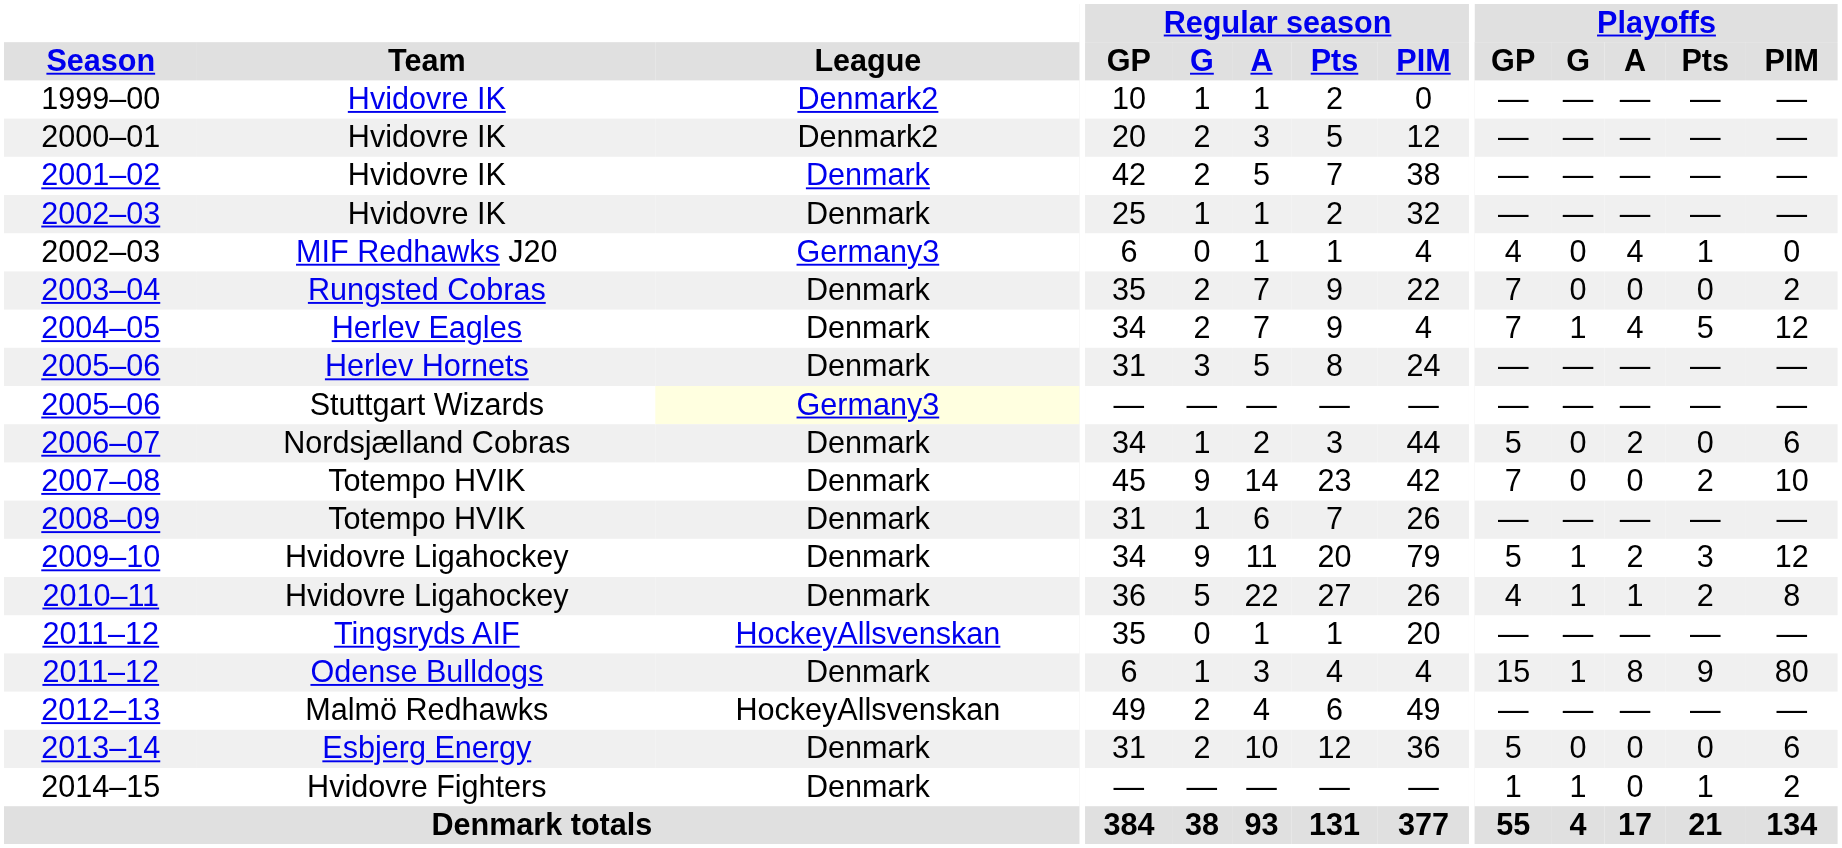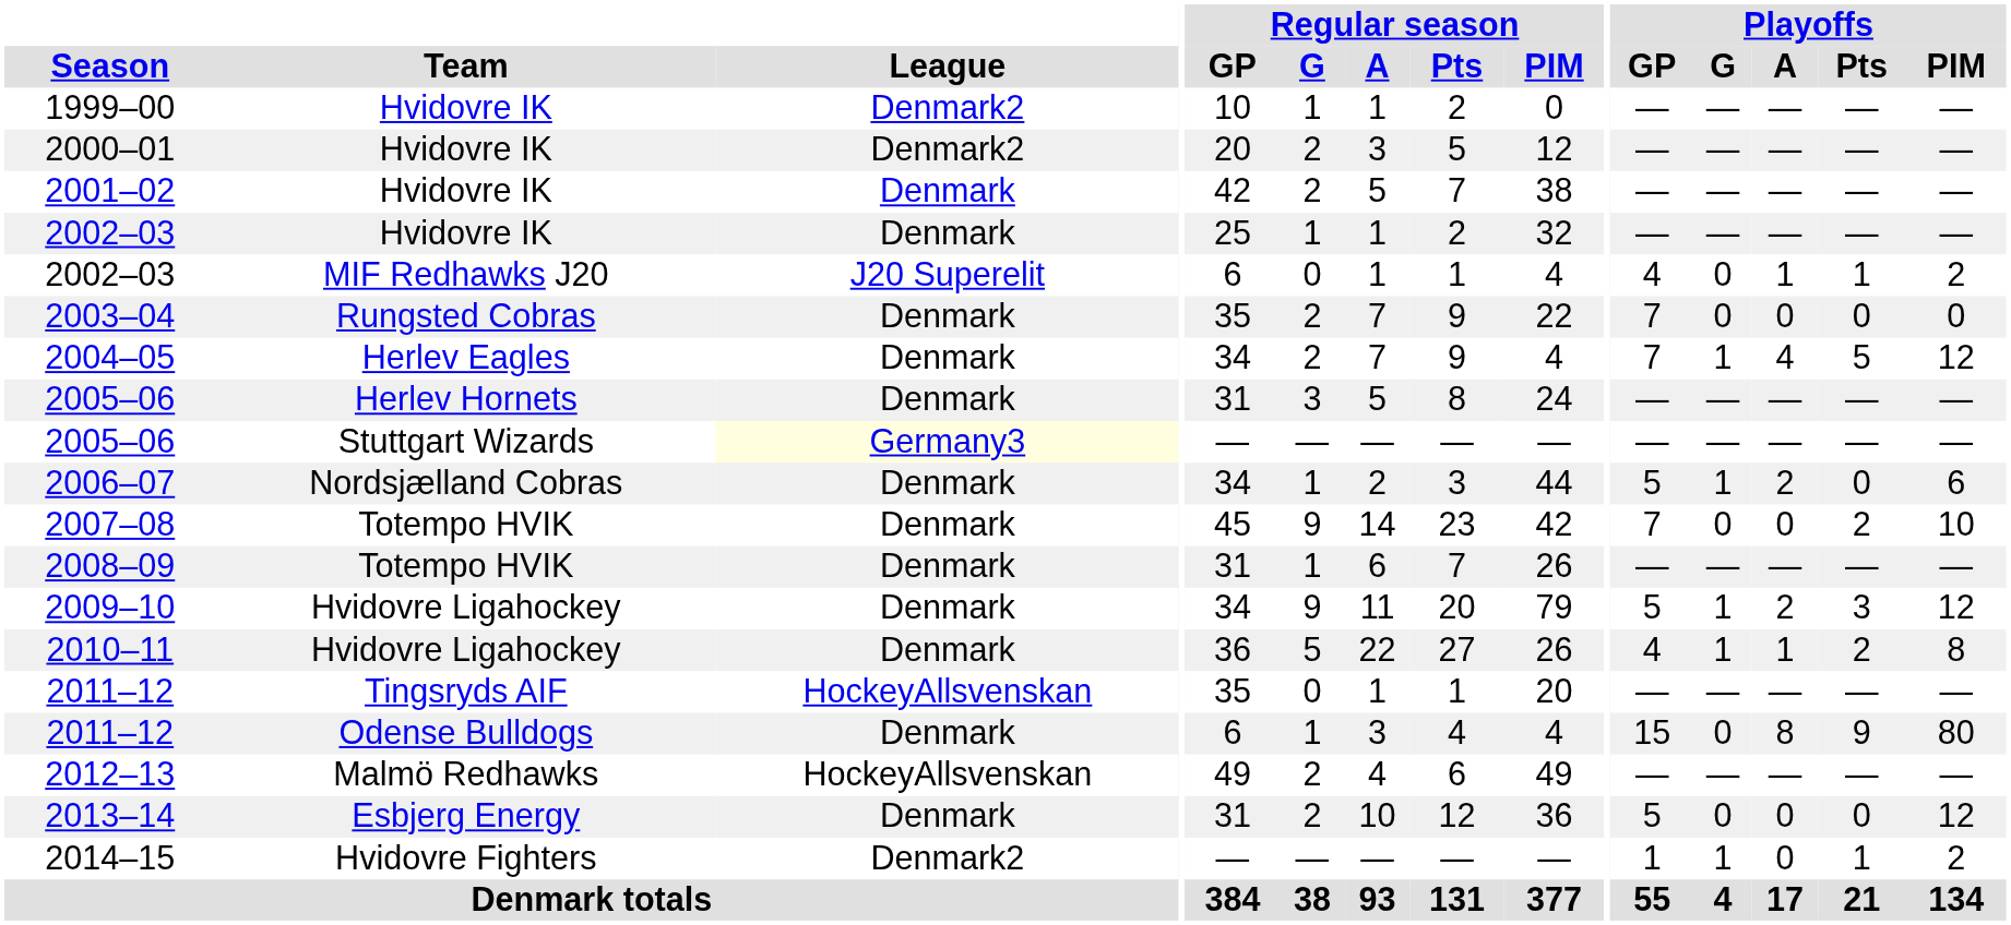 <table border="0" cellpadding="1" cellspacing="0" style="text-align:center; width:60em">
 <tr bgcolor="#e0e0e0">
 <th colspan="3" bgcolor="#ffffff"></th>
 <th rowspan="99" bgcolor="#ffffff"></th>
 <th colspan="5"><a href='#'>Regular season</a></th>
 <th rowspan="99" bgcolor="#ffffff"></th>
 <th colspan="5"><a href='#'>Playoffs</a></th>
 </tr>
 <tr bgcolor="#e0e0e0">
 <th><a href='#'>Season</a></th>
 <th>Team</th>
 <th>League</th>
 <th>GP</th>
 <th><a href='#'>G</a></th>
 <th><a href='#'>A</a></th>
 <th><a href='#'>Pts</a></th>
 <th><a href='#'>PIM</a></th>
 <th>GP</th>
 <th>G</th>
 <th>A</th>
 <th>Pts</th>
 <th>PIM</th>
 </tr>
 <tr>
 <td>1999–00</td>
 <td><a href='#'>Hvidovre IK</a></td>
 <td><a href='#'>Denmark2</a></td>
 <td>10</td>
 <td>1</td>
 <td>1</td>
 <td>2</td>
 <td>0</td>
 <td>—</td>
 <td>—</td>
 <td>—</td>
 <td>—</td>
 <td>—</td>
 </tr>
 <tr bgcolor="#f0f0f0">
 <td>2000–01</td>
 <td>Hvidovre IK</td>
 <td>Denmark2</td>
 <td>20</td>
 <td>2</td>
 <td>3</td>
 <td>5</td>
 <td>12</td>
 <td>—</td>
 <td>—</td>
 <td>—</td>
 <td>—</td>
 <td>—</td>
 </tr>
 <tr>
 <td><a href='#'>2001–02</a></td>
 <td>Hvidovre IK</td>
 <td><a href='#'>Denmark</a></td>
 <td>42</td>
 <td>2</td>
 <td>5</td>
 <td>7</td>
 <td>38</td>
 <td>—</td>
 <td>—</td>
 <td>—</td>
 <td>—</td>
 <td>—</td>
 </tr>
 <tr bgcolor="#f0f0f0">
 <td><a href='#'>2002–03</a></td>
 <td>Hvidovre IK</td>
 <td>Denmark</td>
 <td>25</td>
 <td>1</td>
 <td>1</td>
 <td>2</td>
 <td>32</td>
 <td>—</td>
 <td>—</td>
 <td>—</td>
 <td>—</td>
 <td>—</td>
 </tr>
 <tr>
 <td>2002–03</td>
 <td><a href='#'>MIF Redhawks</a> J20</td>
-<td><a href='#'>Germany3</a></td>
+<td><a href='#'>J20 Superelit</a></td>
 <td>6</td>
 <td>0</td>
 <td>1</td>
 <td>1</td>
 <td>4</td>
 <td>4</td>
 <td>0</td>
-<td>4</td>
 <td>1</td>
-<td>0</td>
+<td>1</td>
+<td>2</td>
 </tr>
 <tr bgcolor="#f0f0f0">
 <td><a href='#'>2003–04</a></td>
 <td><a href='#'>Rungsted Cobras</a></td>
 <td>Denmark</td>
 <td>35</td>
 <td>2</td>
 <td>7</td>
 <td>9</td>
 <td>22</td>
 <td>7</td>
 <td>0</td>
 <td>0</td>
 <td>0</td>
-<td>2</td>
+<td>0</td>
 </tr>
 <tr>
 <td><a href='#'>2004–05</a></td>
 <td><a href='#'>Herlev Eagles</a></td>
 <td>Denmark</td>
 <td>34</td>
 <td>2</td>
 <td>7</td>
 <td>9</td>
 <td>4</td>
 <td>7</td>
 <td>1</td>
 <td>4</td>
 <td>5</td>
 <td>12</td>
 </tr>
 <tr bgcolor="#f0f0f0">
 <td><a href='#'>2005–06</a></td>
 <td><a href='#'>Herlev Hornets</a></td>
 <td>Denmark</td>
 <td>31</td>
 <td>3</td>
 <td>5</td>
 <td>8</td>
 <td>24</td>
 <td>—</td>
 <td>—</td>
 <td>—</td>
 <td>—</td>
 <td>—</td>
 </tr>
 <tr>
 <td><a href='#'>2005–06</a></td>
 <td>Stuttgart Wizards</td>
 <td style="background: lightyellow;"><a href='#'>Germany3</a></td>
 <td>—</td>
 <td>—</td>
 <td>—</td>
 <td>—</td>
 <td>—</td>
 <td>—</td>
 <td>—</td>
 <td>—</td>
 <td>—</td>
 <td>—</td>
 </tr>
 <tr bgcolor="#f0f0f0">
 <td><a href='#'>2006–07</a></td>
 <td>Nordsjælland Cobras</td>
 <td>Denmark</td>
 <td>34</td>
 <td>1</td>
 <td>2</td>
 <td>3</td>
 <td>44</td>
 <td>5</td>
-<td>0</td>
+<td>1</td>
 <td>2</td>
 <td>0</td>
 <td>6</td>
 </tr>
 <tr>
 <td><a href='#'>2007–08</a></td>
 <td>Totempo HVIK</td>
 <td>Denmark</td>
 <td>45</td>
 <td>9</td>
 <td>14</td>
 <td>23</td>
 <td>42</td>
 <td>7</td>
 <td>0</td>
 <td>0</td>
 <td>2</td>
 <td>10</td>
 </tr>
 <tr bgcolor="#f0f0f0">
 <td><a href='#'>2008–09</a></td>
 <td>Totempo HVIK</td>
 <td>Denmark</td>
 <td>31</td>
 <td>1</td>
 <td>6</td>
 <td>7</td>
 <td>26</td>
 <td>—</td>
 <td>—</td>
 <td>—</td>
 <td>—</td>
 <td>—</td>
 </tr>
 <tr>
 <td><a href='#'>2009–10</a></td>
 <td>Hvidovre Ligahockey</td>
 <td>Denmark</td>
 <td>34</td>
 <td>9</td>
 <td>11</td>
 <td>20</td>
 <td>79</td>
 <td>5</td>
 <td>1</td>
 <td>2</td>
 <td>3</td>
 <td>12</td>
 </tr>
 <tr bgcolor="#f0f0f0">
 <td><a href='#'>2010–11</a></td>
 <td>Hvidovre Ligahockey</td>
 <td>Denmark</td>
 <td>36</td>
 <td>5</td>
 <td>22</td>
 <td>27</td>
 <td>26</td>
 <td>4</td>
 <td>1</td>
 <td>1</td>
 <td>2</td>
 <td>8</td>
 </tr>
 <tr>
 <td><a href='#'>2011–12</a></td>
 <td><a href='#'>Tingsryds AIF</a></td>
 <td><a href='#'>HockeyAllsvenskan</a></td>
 <td>35</td>
 <td>0</td>
 <td>1</td>
 <td>1</td>
 <td>20</td>
 <td>—</td>
 <td>—</td>
 <td>—</td>
 <td>—</td>
 <td>—</td>
 </tr>
 <tr bgcolor="#f0f0f0">
 <td><a href='#'>2011–12</a></td>
 <td><a href='#'>Odense Bulldogs</a></td>
 <td>Denmark</td>
 <td>6</td>
 <td>1</td>
 <td>3</td>
 <td>4</td>
 <td>4</td>
 <td>15</td>
-<td>1</td>
+<td>0</td>
 <td>8</td>
 <td>9</td>
 <td>80</td>
 </tr>
 <tr>
 <td><a href='#'>2012–13</a></td>
 <td>Malmö Redhawks</td>
 <td>HockeyAllsvenskan</td>
 <td>49</td>
 <td>2</td>
 <td>4</td>
 <td>6</td>
 <td>49</td>
 <td>—</td>
 <td>—</td>
 <td>—</td>
 <td>—</td>
 <td>—</td>
 </tr>
 <tr bgcolor="#f0f0f0">
 <td><a href='#'>2013–14</a></td>
 <td><a href='#'>Esbjerg Energy</a></td>
 <td>Denmark</td>
 <td>31</td>
 <td>2</td>
 <td>10</td>
 <td>12</td>
 <td>36</td>
 <td>5</td>
 <td>0</td>
 <td>0</td>
 <td>0</td>
-<td>6</td>
+<td>12</td>
 </tr>
 <tr>
 <td>2014–15</td>
 <td>Hvidovre Fighters</td>
-<td>Denmark</td>
+<td>Denmark2</td>
 <td>—</td>
 <td>—</td>
 <td>—</td>
 <td>—</td>
 <td>—</td>
 <td>1</td>
 <td>1</td>
 <td>0</td>
 <td>1</td>
 <td>2</td>
 </tr>
 <tr>
 </tr>
 <tr ALIGN="center" bgcolor="#e0e0e0">
 <th colspan="3">Denmark totals</th>
 <th ALIGN="center">384</th>
 <th ALIGN="center">38</th>
 <th ALIGN="center">93</th>
 <th ALIGN="center">131</th>
 <th ALIGN="center">377</th>
 <th ALIGN="center">55</th>
 <th ALIGN="center">4</th>
 <th ALIGN="center">17</th>
 <th ALIGN="center">21</th>
 <th ALIGN="center">134</th>
 </tr>
 </table>
